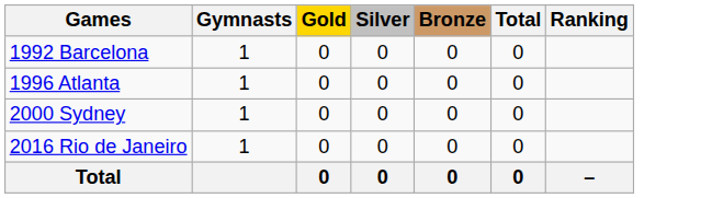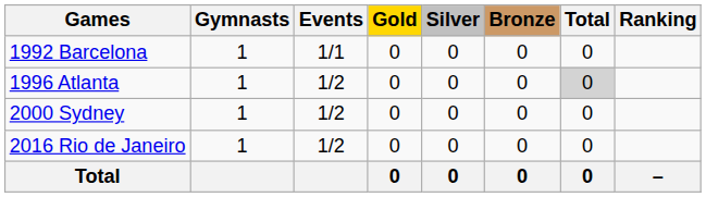 <table class="wikitable sortable" style="text-align:center">
 <tr>
 <th>Games</th>
 <th>Gymnasts</th>
+<th>Events</th>
 <th style="background-color:gold;">Gold</th>
 <th style="background-color:silver;">Silver</th>
 <th style="background-color:#c96;">Bronze</th>
 <th>Total</th>
 <th>Ranking</th>
 </tr>
 <tr>
 <td align=left><a href='#'>1992 Barcelona</a></td>
 <td>1</td>
+<td>1/1</td>
 <td>0</td>
 <td>0</td>
 <td>0</td>
 <td>0</td>
 <td></td>
 </tr>
 <tr>
 <td align=left><a href='#'>1996 Atlanta</a></td>
 <td>1</td>
+<td>1/2</td>
 <td>0</td>
 <td>0</td>
 <td>0</td>
-<td>0</td>
+<td style="background: lightgrey;">0</td>
 <td></td>
 </tr>
 <tr>
 <td align=left><a href='#'>2000 Sydney</a></td>
 <td>1</td>
+<td>1/2</td>
 <td>0</td>
 <td>0</td>
 <td>0</td>
 <td>0</td>
 <td></td>
 </tr>
 <tr>
 <td align=left><a href='#'>2016 Rio de Janeiro</a></td>
 <td>1</td>
+<td>1/2</td>
 <td>0</td>
 <td>0</td>
 <td>0</td>
 <td>0</td>
 <td></td>
 </tr>
 <tr>
 <th>Total</th>
 <th></th>
+<th></th>
 <th>0</th>
 <th>0</th>
 <th>0</th>
 <th>0</th>
 <th>–</th>
 </tr>
 </table>
